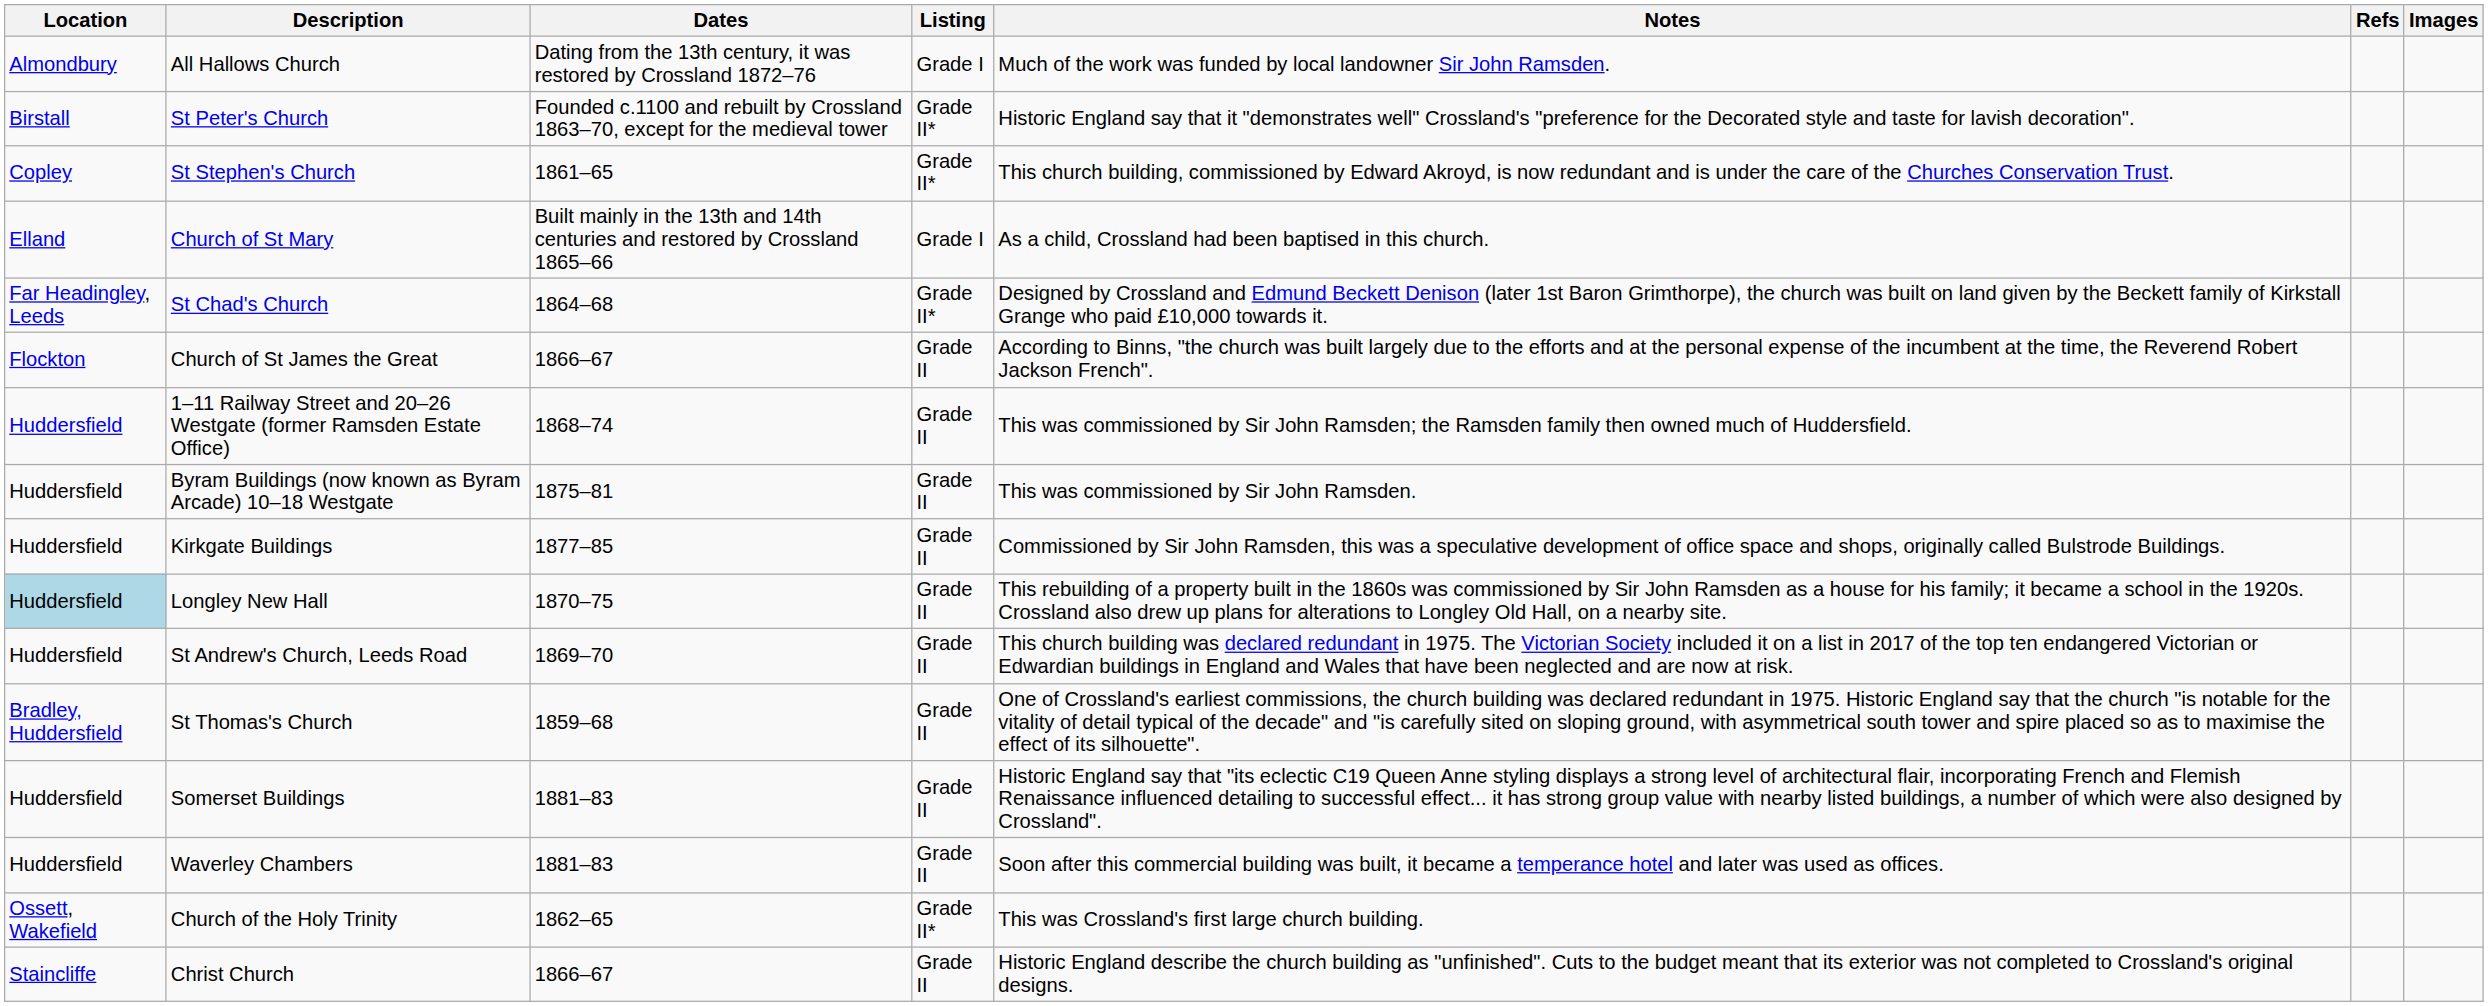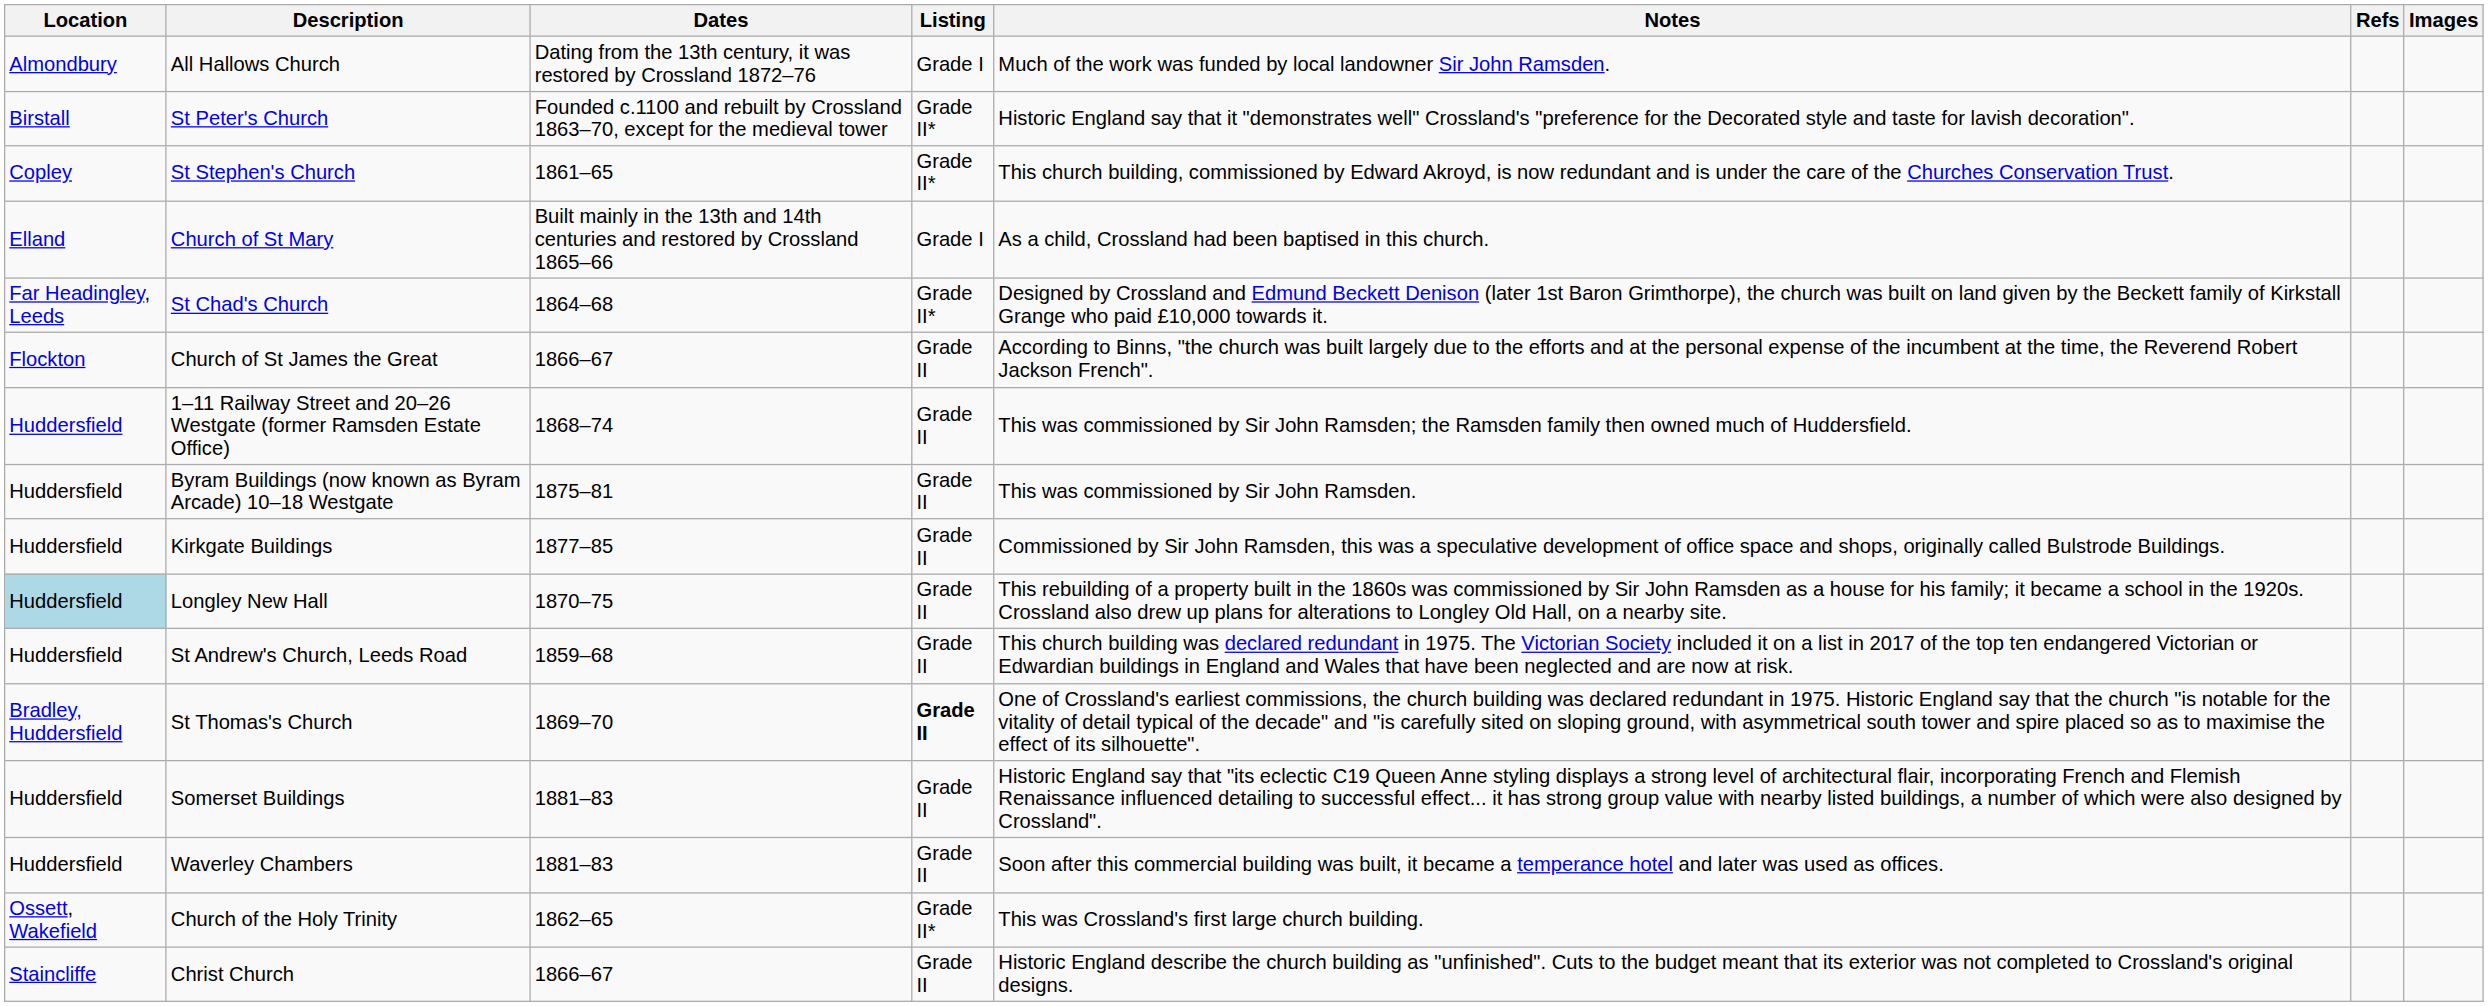 <table class="wikitable sortable">
 <tr>
 <th>Location</th>
 <th>Description</th>
 <th>Dates</th>
 <th>Listing</th>
 <th>Notes</th>
 <th>Refs</th>
 <th>Images</th>
 </tr>
 <tr>
 <td><a href='#'>Almondbury</a></td>
 <td>All Hallows Church</td>
 <td>Dating from the 13th century, it was restored by Crossland 1872–76</td>
 <td>Grade I</td>
 <td>Much of the work was funded by local landowner <a href='#'>Sir John Ramsden</a>.</td>
 <td></td>
 <td></td>
 </tr>
 <tr>
 <td><a href='#'>Birstall</a></td>
 <td><a href='#'>St Peter's Church</a></td>
 <td>Founded c.1100 and rebuilt by Crossland 1863–70, except for the medieval tower</td>
 <td>Grade II*</td>
 <td>Historic England say that it "demonstrates well" Crossland's "preference for the Decorated style and taste for lavish decoration".</td>
 <td></td>
 <td></td>
 </tr>
 <tr>
 <td><a href='#'>Copley</a></td>
 <td><a href='#'>St Stephen's Church</a></td>
 <td>1861–65</td>
 <td>Grade II*</td>
 <td>This church building, commissioned by Edward Akroyd, is now redundant and is under the care of the <a href='#'>Churches Conservation Trust</a>.</td>
 <td></td>
 <td></td>
 </tr>
 <tr>
 <td><a href='#'>Elland</a></td>
 <td><a href='#'>Church of St Mary</a></td>
 <td>Built mainly in the 13th and 14th centuries and restored by Crossland 1865–66</td>
 <td>Grade I</td>
 <td>As a child, Crossland had been baptised in this church.</td>
 <td></td>
 <td></td>
 </tr>
 <tr>
 <td><a href='#'>Far Headingley</a>, <a href='#'>Leeds</a></td>
 <td><a href='#'>St Chad's Church</a></td>
 <td>1864–68</td>
 <td>Grade II*</td>
 <td>Designed by Crossland and <a href='#'>Edmund Beckett Denison</a> (later 1st Baron Grimthorpe), the church was built on land given by the Beckett family of Kirkstall Grange who paid £10,000 towards it.</td>
 <td></td>
 <td></td>
 </tr>
 <tr>
 <td><a href='#'>Flockton</a></td>
 <td>Church of St James the Great</td>
 <td>1866–67</td>
 <td>Grade II</td>
 <td>According to Binns, "the church was built largely due to the efforts and at the personal expense of the incumbent at the time, the Reverend Robert Jackson French".</td>
 <td></td>
 <td></td>
 </tr>
 <tr>
 <td><a href='#'>Huddersfield</a></td>
 <td>1–11 Railway Street and 20–26 Westgate (former Ramsden Estate Office)</td>
 <td>1868–74</td>
 <td>Grade II</td>
 <td>This was commissioned by Sir John Ramsden; the Ramsden family then owned much of Huddersfield.</td>
 <td></td>
 <td></td>
 </tr>
 <tr>
 <td>Huddersfield</td>
 <td>Byram Buildings (now known as Byram Arcade) 10–18 Westgate</td>
 <td>1875–81</td>
 <td>Grade II</td>
 <td>This was commissioned by Sir John Ramsden.</td>
 <td></td>
 <td></td>
 </tr>
 <tr>
 <td>Huddersfield</td>
 <td>Kirkgate Buildings</td>
 <td>1877–85</td>
 <td>Grade II</td>
 <td>Commissioned by Sir John Ramsden, this was a speculative development of office space and shops, originally called Bulstrode Buildings.</td>
 <td></td>
 <td></td>
 </tr>
 <tr>
 <td style="background: lightblue;">Huddersfield</td>
 <td>Longley New Hall</td>
 <td>1870–75</td>
 <td>Grade II</td>
 <td>This rebuilding of a property built in the 1860s was commissioned by Sir John Ramsden as a house for his family; it became a school in the 1920s. Crossland also drew up plans for alterations to Longley Old Hall, on a nearby site.</td>
 <td></td>
 <td></td>
 </tr>
 <tr>
 <td>Huddersfield</td>
 <td>St Andrew's Church, Leeds Road</td>
-<td>1869–70</td>
+<td>1859–68</td>
 <td>Grade II</td>
 <td>This church building was <a href='#'>declared redundant</a> in 1975. The <a href='#'>Victorian Society</a> included it on a list in 2017 of the top ten endangered Victorian or Edwardian buildings in England and Wales that have been neglected and are now at risk.</td>
 <td></td>
 <td></td>
 </tr>
 <tr>
 <td><a href='#'>Bradley, Huddersfield</a></td>
 <td>St Thomas's Church</td>
-<td>1859–68</td>
-<td>Grade II</td>
+<td>1869–70</td>
+<td><strong>Grade II</strong></td>
 <td>One of Crossland's earliest commissions, the church building was declared redundant in 1975. Historic England say that the church "is notable for the vitality of detail typical of the decade" and "is carefully sited on sloping ground, with asymmetrical south tower and spire placed so as to maximise the effect of its silhouette".</td>
 <td></td>
 <td></td>
 </tr>
 <tr>
 <td>Huddersfield</td>
 <td>Somerset Buildings</td>
 <td>1881–83</td>
 <td>Grade II</td>
 <td>Historic England say that "its eclectic C19 Queen Anne styling displays a strong level of architectural flair, incorporating French and Flemish Renaissance influenced detailing to successful effect... it has strong group value with nearby listed buildings, a number of which were also designed by Crossland".</td>
 <td></td>
 <td></td>
 </tr>
 <tr>
 <td>Huddersfield</td>
 <td>Waverley Chambers</td>
 <td>1881–83</td>
 <td>Grade II</td>
 <td>Soon after this commercial building was built, it became a <a href='#'>temperance hotel</a> and later was used as offices.</td>
 <td></td>
 <td></td>
 </tr>
 <tr>
 <td><a href='#'>Ossett</a>, <a href='#'>Wakefield</a></td>
 <td>Church of the Holy Trinity</td>
 <td>1862–65</td>
 <td>Grade II*</td>
 <td>This was Crossland's first large church building.</td>
 <td></td>
 <td></td>
 </tr>
 <tr>
 <td><a href='#'>Staincliffe</a></td>
 <td>Christ Church</td>
 <td>1866–67</td>
 <td>Grade II</td>
 <td>Historic England describe the church building as "unfinished". Cuts to the budget meant that its exterior  was not completed to Crossland's original designs.</td>
 <td></td>
 <td></td>
 </tr>
 </table>
